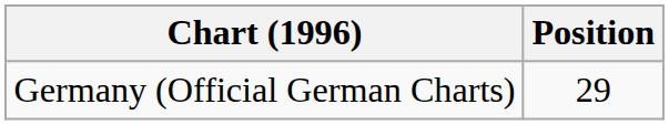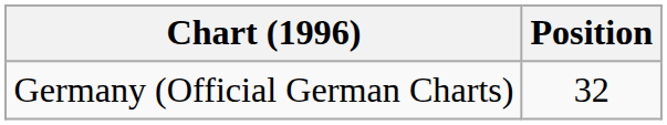 <table class="wikitable sortable plainrowheaders" style="text-align:center">
 <tr>
 <th scope="col">Chart (1996)</th>
 <th scope="col">Position</th>
 </tr>
 <tr>
 <td align="left">Germany (Official German Charts)</td>
-<td align="center">29</td>
+<td align="center">32</td>
 </tr>
 </table>
